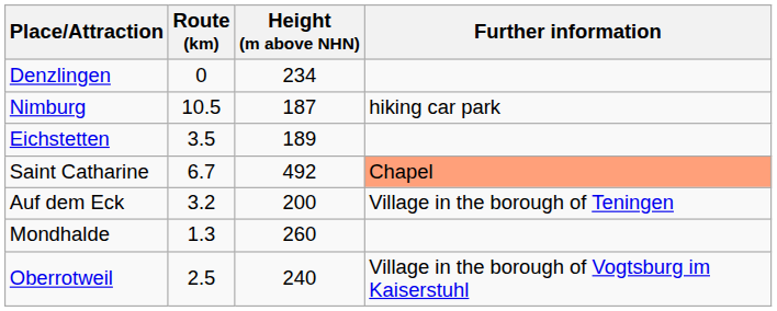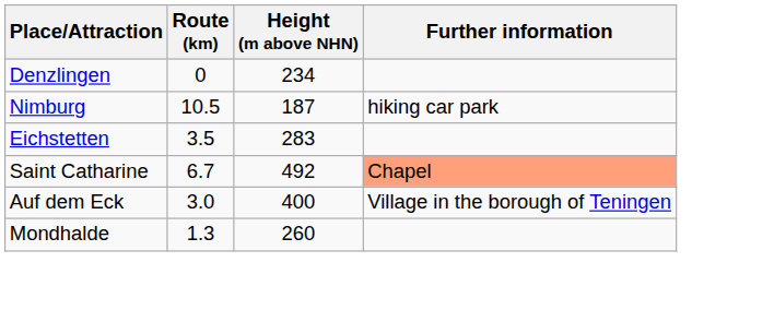 <table class="wikitable toptextcells">
 <tr class="hintergrundfarbe5">
 <th>Place/Attraction</th>
 <th>Route<br><small>(km)</small></th>
 <th>Height<br><small>(m above NHN)</small></th>
 <th class="unsortable">Further information</th>
 </tr>
 <tr>
 <td><a href='#'>Denzlingen</a></td>
 <td style="text-align:center">0</td>
 <td style="text-align:center">234</td>
 <td></td>
 </tr>
 <tr>
 <td><a href='#'>Nimburg</a></td>
 <td style="text-align:center">10.5</td>
 <td style="text-align:center">187</td>
 <td>hiking car park</td>
 </tr>
 <tr>
 <td><a href='#'>Eichstetten</a></td>
 <td style="text-align:center">3.5</td>
-<td style="text-align:center">189</td>
+<td style="text-align:center">283</td>
 <td></td>
 </tr>
 <tr>
 <td>Saint Catharine</td>
 <td style="text-align:center">6.7</td>
 <td style="text-align:center">492</td>
 <td style="background: lightsalmon;">Chapel</td>
 </tr>
 <tr>
 <td>Auf dem Eck</td>
-<td style="text-align:center">3.2</td>
-<td style="text-align:center">200</td>
+<td style="text-align:center">3.0</td>
+<td style="text-align:center">400</td>
 <td>Village in the borough of <a href='#'>Teningen</a></td>
 </tr>
 <tr>
 <td>Mondhalde</td>
 <td style="text-align:center">1.3</td>
 <td style="text-align:center">260</td>
 <td></td>
 </tr>
-<tr>
-<td><a href='#'>Oberrotweil</a></td>
-<td style="text-align:center">2.5</td>
-<td style="text-align:center">240</td>
-<td>Village in the borough of <a href='#'>Vogtsburg im Kaiserstuhl</a></td>
-</tr>
 </table>
